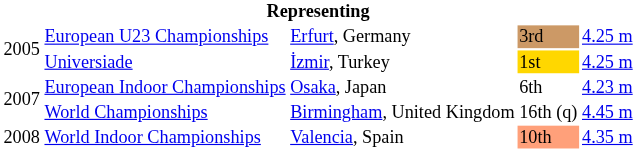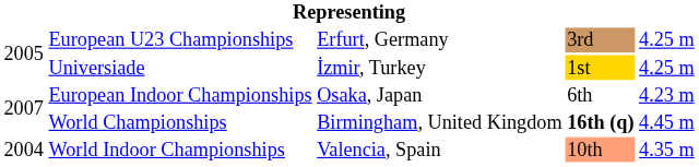 <table>
 <tr>
 <th colspan="5">Representing </th>
 </tr>
 <tr>
 <td rowspan=2>2005</td>
 <td><a href='#'>European U23 Championships</a></td>
 <td><a href='#'>Erfurt</a>, Germany</td>
 <td bgcolor=cc9966>3rd</td>
 <td><a href='#'>4.25 m</a></td>
 </tr>
 <tr>
 <td><a href='#'>Universiade</a></td>
 <td><a href='#'>İzmir</a>, Turkey</td>
 <td bgcolor="gold">1st</td>
 <td><a href='#'>4.25 m</a></td>
 </tr>
 <tr>
 <td rowspan=2>2007</td>
 <td><a href='#'>European Indoor Championships</a></td>
 <td><a href='#'>Osaka</a>, Japan</td>
 <td>6th</td>
 <td><a href='#'>4.23 m</a></td>
 </tr>
 <tr>
 <td><a href='#'>World Championships</a></td>
 <td><a href='#'>Birmingham</a>, United Kingdom</td>
-<td>16th (q)</td>
+<td><strong>16th (q)</strong></td>
 <td><a href='#'>4.45 m</a></td>
 </tr>
 <tr>
-<td>2008</td>
+<td>2004</td>
 <td><a href='#'>World Indoor Championships</a></td>
 <td><a href='#'>Valencia</a>, Spain</td>
 <td style="background: lightsalmon;">10th</td>
 <td><a href='#'>4.35 m</a></td>
 </tr>
 </table>
